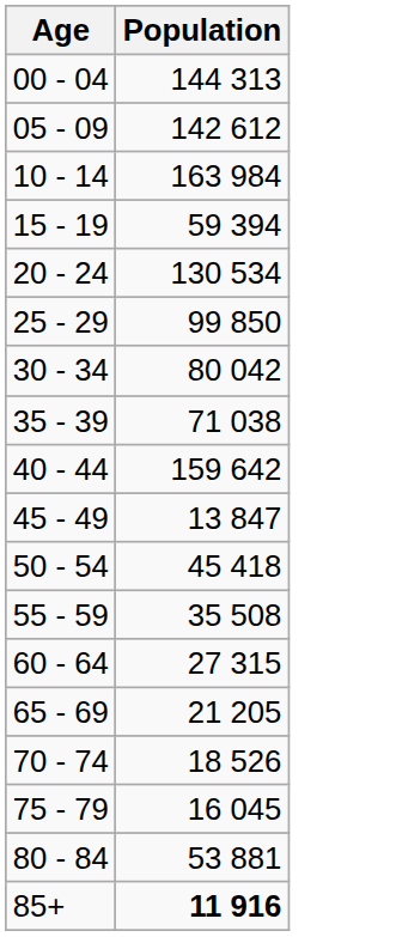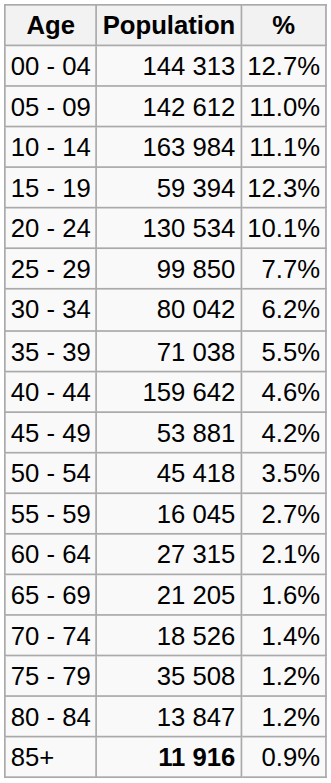 <table class="wikitable" style="font-size: 95%; text-align: right">
 <tr>
 <th>Age</th>
 <th>Population</th>
+<th>%</th>
 </tr>
 <tr>
 <td align=left>00 - 04</td>
 <td>144 313</td>
+<td>12.7%</td>
 </tr>
 <tr>
 <td align=left>05 - 09</td>
 <td>142 612</td>
+<td>11.0%</td>
 </tr>
 <tr>
 <td align=left>10 - 14</td>
 <td>163 984</td>
+<td>11.1%</td>
 </tr>
 <tr>
 <td align=left>15 - 19</td>
 <td>59 394</td>
+<td>12.3%</td>
 </tr>
 <tr>
 <td align=left>20 - 24</td>
 <td>130 534</td>
+<td>10.1%</td>
 </tr>
 <tr>
 <td align=left>25 - 29</td>
 <td>99 850</td>
+<td>7.7%</td>
 </tr>
 <tr>
 <td align=left>30 - 34</td>
 <td>80 042</td>
+<td>6.2%</td>
 </tr>
 <tr>
 <td align=left>35 - 39</td>
 <td>71 038</td>
+<td>5.5%</td>
 </tr>
 <tr>
 <td align=left>40 - 44</td>
 <td>159 642</td>
+<td>4.6%</td>
 </tr>
 <tr>
 <td align=left>45 - 49</td>
-<td>13 847</td>
+<td>53 881</td>
+<td>4.2%</td>
 </tr>
 <tr>
 <td align=left>50 - 54</td>
 <td>45 418</td>
+<td>3.5%</td>
 </tr>
 <tr>
 <td align=left>55 - 59</td>
-<td>35 508</td>
+<td>16 045</td>
+<td>2.7%</td>
 </tr>
 <tr>
 <td align=left>60 - 64</td>
 <td>27 315</td>
+<td>2.1%</td>
 </tr>
 <tr>
 <td align=left>65 - 69</td>
 <td>21 205</td>
+<td>1.6%</td>
 </tr>
 <tr>
 <td align=left>70 - 74</td>
 <td>18 526</td>
+<td>1.4%</td>
 </tr>
 <tr>
 <td align=left>75 - 79</td>
-<td>16 045</td>
+<td>35 508</td>
+<td>1.2%</td>
 </tr>
 <tr>
 <td align=left>80 - 84</td>
-<td>53 881</td>
+<td>13 847</td>
+<td>1.2%</td>
 </tr>
 <tr>
 <td align=left>85+</td>
 <td><strong>11 916</strong></td>
+<td>0.9%</td>
 </tr>
 </table>
